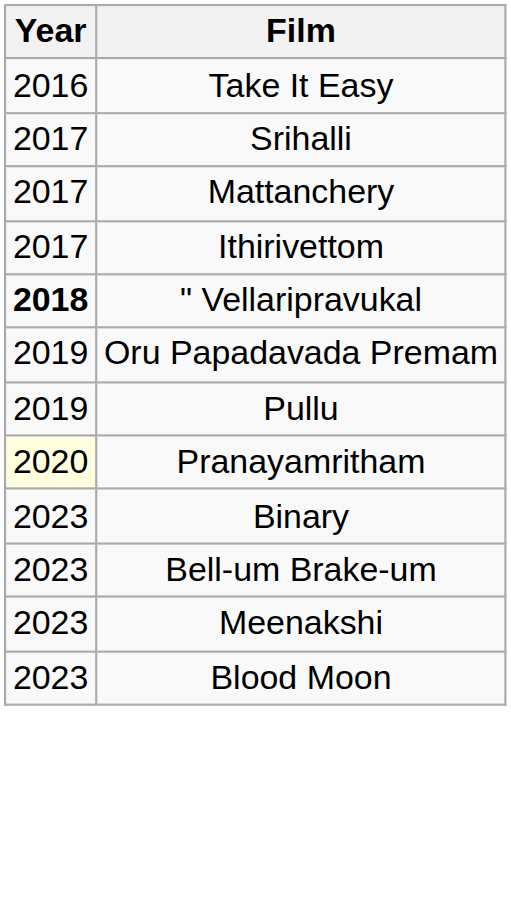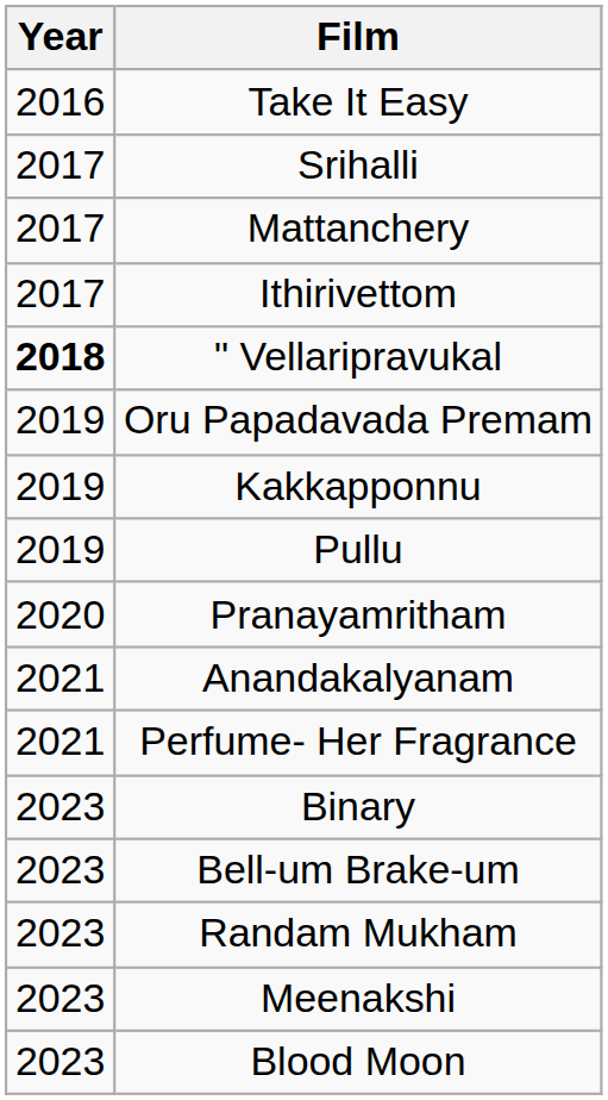 <table class="wikitable" style="text-align:center;">
 <tr>
 <th>Year</th>
 <th>Film</th>
 </tr>
 <tr>
 <td>2016</td>
 <td>Take It Easy</td>
 </tr>
 <tr>
 <td>2017</td>
 <td>Srihalli</td>
 </tr>
 <tr>
 <td>2017</td>
 <td>Mattanchery</td>
 </tr>
 <tr>
 <td>2017</td>
 <td>Ithirivettom</td>
 </tr>
 <tr>
 <td><strong>2018</strong></td>
 <td>" Vellaripravukal</td>
 </tr>
 <tr>
 <td>2019</td>
 <td>Oru Papadavada Premam</td>
 </tr>
 <tr>
 <td>2019</td>
+<td>Kakkapponnu</td>
+</tr>
+<tr>
+<td>2019</td>
 <td>Pullu</td>
 </tr>
 <tr>
-<td style="background: lightyellow;">2020</td>
+<td>2020</td>
 <td>Pranayamritham</td>
+</tr>
+<tr>
+<td>2021</td>
+<td>Anandakalyanam</td>
+</tr>
+<tr>
+<td>2021</td>
+<td>Perfume- Her Fragrance</td>
 </tr>
 <tr>
 <td>2023</td>
 <td>Binary</td>
 </tr>
 <tr>
 <td>2023</td>
 <td>Bell-um Brake-um</td>
 </tr>
 <tr>
 <td>2023</td>
+<td>Randam Mukham</td>
+</tr>
+<tr>
+<td>2023</td>
 <td>Meenakshi</td>
 </tr>
 <tr>
 <td>2023</td>
 <td>Blood Moon</td>
 </tr>
 </table>
